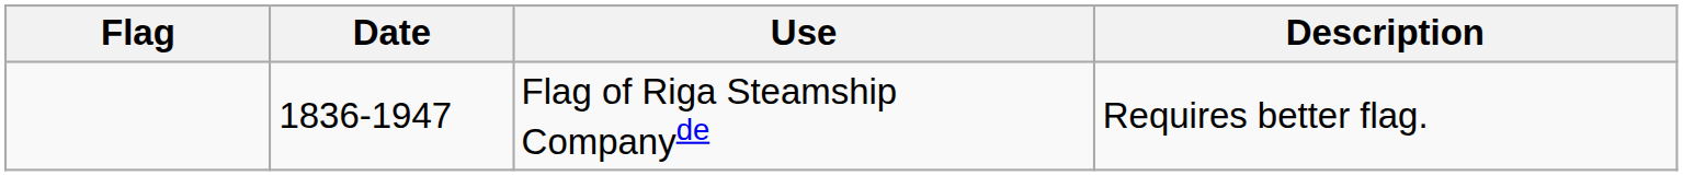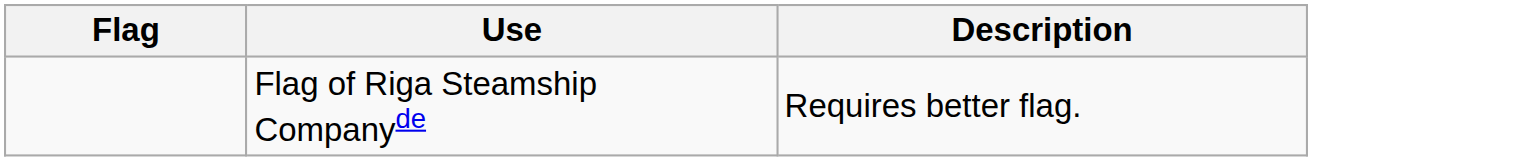 <table class="wikitable">
 <tr>
 <th style="width:110px">Flag</th>
-<th style="width:100px">Date</th>
 <th style="width:250px">Use</th>
 <th style="width:250px">Description</th>
 </tr>
 <tr>
 <td></td>
-<td>1836-1947</td>
 <td>Flag of Riga Steamship Company<sup><a href='#'>de</a></sup></td>
 <td>Requires better flag.</td>
 </tr>
 </table>
